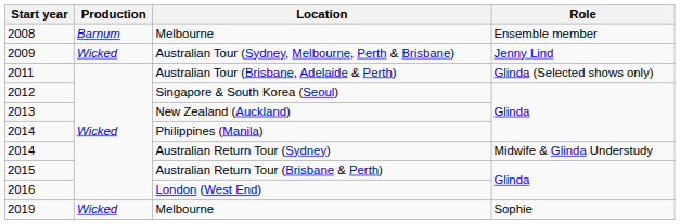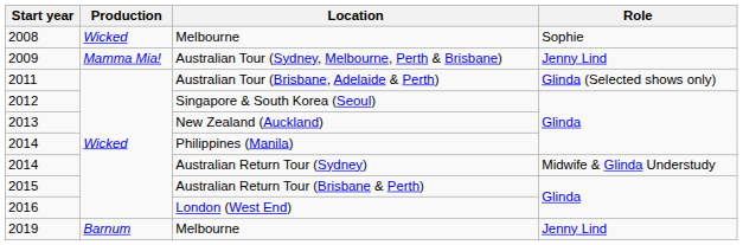 <table class="wikitable sortable" width=55%>
 <tr>
 <th>Start year</th>
 <th>Production</th>
 <th>Location</th>
 <th>Role</th>
 </tr>
 <tr>
 <td>2008</td>
-<td><em><a href='#'>Barnum</a></em></td>
+<td><em><a href='#'>Wicked</a></em></td>
 <td>Melbourne</td>
-<td>Ensemble member</td>
+<td>Sophie</td>
 </tr>
 <tr>
 <td>2009</td>
-<td><em><a href='#'>Wicked</a></em></td>
+<td><em><a href='#'>Mamma Mia!</a></em></td>
 <td>Australian Tour (<a href='#'>Sydney</a>, <a href='#'>Melbourne</a>, <a href='#'>Perth</a> & <a href='#'>Brisbane</a>)</td>
 <td><a href='#'>Jenny Lind</a></td>
 </tr>
 <tr>
 <td>2011</td>
 <td rowspan="7"><em><a href='#'>Wicked</a></em></td>
 <td>Australian Tour (<a href='#'>Brisbane</a>, <a href='#'>Adelaide</a> & <a href='#'>Perth</a>)</td>
 <td><a href='#'>Glinda</a> (Selected shows only)</td>
 </tr>
 <tr>
 <td>2012</td>
 <td>Singapore & South Korea (<a href='#'>Seoul</a>)</td>
 <td rowspan="3"><a href='#'>Glinda</a></td>
 </tr>
 <tr>
 <td>2013</td>
 <td>New Zealand (<a href='#'>Auckland</a>)</td>
 </tr>
 <tr>
 <td>2014</td>
 <td>Philippines (<a href='#'>Manila</a>)</td>
 </tr>
 <tr>
 <td>2014</td>
 <td>Australian Return Tour (<a href='#'>Sydney</a>)</td>
 <td>Midwife & <a href='#'>Glinda</a> Understudy</td>
 </tr>
 <tr>
 <td>2015</td>
 <td>Australian Return Tour (<a href='#'>Brisbane</a> & <a href='#'>Perth</a>)</td>
 <td rowspan="2"><a href='#'>Glinda</a></td>
 </tr>
 <tr>
 <td>2016</td>
 <td><a href='#'>London</a> (<a href='#'>West End</a>)</td>
 </tr>
 <tr>
 <td>2019</td>
-<td><em><a href='#'>Wicked</a></em></td>
+<td><em><a href='#'>Barnum</a></em></td>
 <td>Melbourne</td>
-<td>Sophie</td>
+<td><a href='#'>Jenny Lind</a></td>
 </tr>
 </table>
